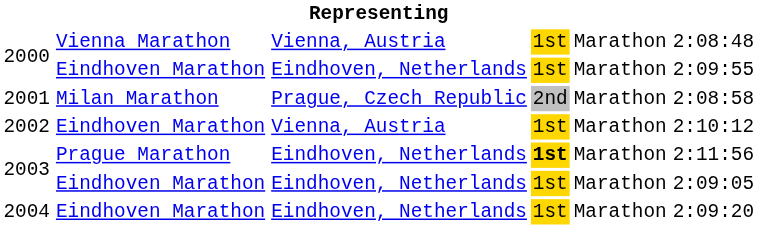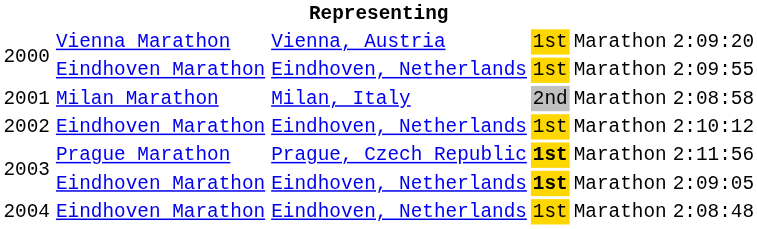 <table>
 <tr>
 <th colspan="6">Representing </th>
 </tr>
 <tr>
 <td rowspan=2>2000</td>
 <td><a href='#'>Vienna Marathon</a></td>
 <td><a href='#'>Vienna, Austria</a></td>
 <td bgcolor="gold">1st</td>
 <td>Marathon</td>
-<td>2:08:48</td>
+<td>2:09:20</td>
 </tr>
 <tr>
 <td><a href='#'>Eindhoven Marathon</a></td>
 <td><a href='#'>Eindhoven, Netherlands</a></td>
 <td bgcolor="gold">1st</td>
 <td>Marathon</td>
 <td>2:09:55</td>
 </tr>
 <tr>
 <td>2001</td>
 <td><a href='#'>Milan Marathon</a></td>
-<td><a href='#'>Prague, Czech Republic</a></td>
+<td><a href='#'>Milan, Italy</a></td>
 <td bgcolor="silver">2nd</td>
 <td>Marathon</td>
 <td>2:08:58</td>
 </tr>
 <tr>
 <td>2002</td>
 <td><a href='#'>Eindhoven Marathon</a></td>
-<td><a href='#'>Vienna, Austria</a></td>
+<td><a href='#'>Eindhoven, Netherlands</a></td>
 <td bgcolor="gold">1st</td>
 <td>Marathon</td>
 <td>2:10:12</td>
 </tr>
 <tr>
 <td rowspan=2>2003</td>
 <td><a href='#'>Prague Marathon</a></td>
-<td><a href='#'>Eindhoven, Netherlands</a></td>
+<td><a href='#'>Prague, Czech Republic</a></td>
 <td bgcolor="gold"><strong>1st</strong></td>
 <td>Marathon</td>
 <td>2:11:56</td>
 </tr>
 <tr>
 <td><a href='#'>Eindhoven Marathon</a></td>
 <td><a href='#'>Eindhoven, Netherlands</a></td>
-<td bgcolor="gold">1st</td>
+<td bgcolor="gold"><strong>1st</strong></td>
 <td>Marathon</td>
 <td>2:09:05</td>
 </tr>
 <tr>
 <td>2004</td>
 <td><a href='#'>Eindhoven Marathon</a></td>
 <td><a href='#'>Eindhoven, Netherlands</a></td>
 <td bgcolor="gold">1st</td>
 <td>Marathon</td>
-<td>2:09:20</td>
+<td>2:08:48</td>
 </tr>
 </table>
